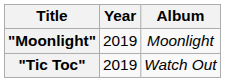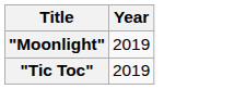 <table class="wikitable plainrowheaders" style="text-align:center;">
 <tr>
 <th scope="col">Title</th>
 <th scope="col">Year</th>
-<th scope="col">Album</th>
 </tr>
 <tr>
 <th scope="row">"Moonlight"</th>
 <td>2019</td>
-<td><em>Moonlight</em></td>
 </tr>
 <tr>
 <th scope="row">"Tic Toc"</th>
 <td>2019</td>
-<td><em>Watch Out</em></td>
 </tr>
 </table>
